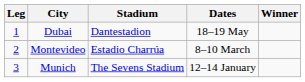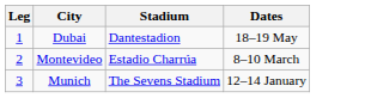 <table class="wikitable sortable" style="text-align:center;">
 <tr bgcolor="#efefef">
 <th>Leg</th>
 <th>City</th>
 <th>Stadium</th>
 <th>Dates</th>
-<th>Winner</th>
 </tr>
 <tr>
 <td><a href='#'>1</a></td>
 <td><a href='#'>Dubai</a></td>
 <td style="text-align:left;"><a href='#'>Dantestadion</a></td>
 <td>18–19 May</td>
-<td style="text-align:left;"></td>
 </tr>
 <tr>
 <td><a href='#'>2</a></td>
 <td><a href='#'>Montevideo</a></td>
 <td style="text-align:left;"><a href='#'>Estadio Charrúa</a></td>
 <td>8–10 March</td>
-<td style="text-align:left;"></td>
 </tr>
 <tr>
 <td><a href='#'>3</a></td>
 <td><a href='#'>Munich</a></td>
 <td style="text-align:left;"><a href='#'>The Sevens Stadium</a></td>
 <td>12–14 January</td>
-<td style="text-align:left;"></td>
 </tr>
 </table>
